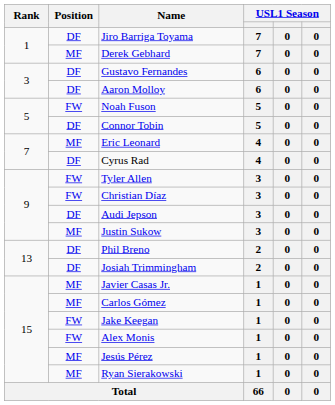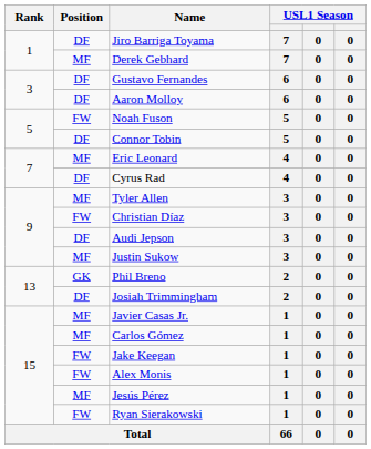 <table class="wikitable" style="text-align:center;">
 <tr>
 <th rowspan="2" style="width:56px;">Rank</th>
 <th rowspan="2" style="width:64px;">Position</th>
 <th rowspan="2" style="width:200px;">Name</th>
 <th colspan="3" style="width:84px;"><a href='#'>USL1 Season</a></th>
 </tr>
 <tr>
 <th style="width:34px;"></th>
 <th style="width:34px;"></th>
 <th style="width:34px;"></th>
 </tr>
 <tr>
 <td rowspan="2">1</td>
 <td><a href='#'>DF</a></td>
 <td align="left"> <a href='#'>Jiro Barriga Toyama</a></td>
 <th>7</th>
 <th>0</th>
 <th>0</th>
 </tr>
 <tr>
 <td><a href='#'>MF</a></td>
 <td align="left"> <a href='#'>Derek Gebhard</a></td>
 <th>7</th>
 <th>0</th>
 <th>0</th>
 </tr>
 <tr>
 <td rowspan="2">3</td>
 <td><a href='#'>DF</a></td>
 <td align="left"> <a href='#'>Gustavo Fernandes</a></td>
 <th>6</th>
 <th>0</th>
 <th>0</th>
 </tr>
 <tr>
 <td><a href='#'>DF</a></td>
 <td align="left"> <a href='#'>Aaron Molloy</a></td>
 <th>6</th>
 <th>0</th>
 <th>0</th>
 </tr>
 <tr>
 <td rowspan="2">5</td>
 <td><a href='#'>FW</a></td>
 <td align="left"> <a href='#'>Noah Fuson</a></td>
 <th>5</th>
 <th>0</th>
 <th>0</th>
 </tr>
 <tr>
 <td><a href='#'>DF</a></td>
 <td align="left"> <a href='#'>Connor Tobin</a></td>
 <th>5</th>
 <th>0</th>
 <th>0</th>
 </tr>
 <tr>
 <td rowspan="2">7</td>
 <td><a href='#'>MF</a></td>
 <td align="left"> <a href='#'>Eric Leonard</a></td>
 <th>4</th>
 <th>0</th>
 <th>0</th>
 </tr>
 <tr>
 <td><a href='#'>DF</a></td>
 <td align="left"> Cyrus Rad</td>
 <th>4</th>
 <th>0</th>
 <th>0</th>
 </tr>
 <tr>
 <td rowspan="4">9</td>
-<td><a href='#'>FW</a></td>
+<td><a href='#'>MF</a></td>
 <td align="left"> <a href='#'>Tyler Allen</a></td>
 <th>3</th>
 <th>0</th>
 <th>0</th>
 </tr>
 <tr>
 <td><a href='#'>FW</a></td>
 <td align="left"> <a href='#'>Christian Díaz</a></td>
 <th>3</th>
 <th>0</th>
 <th>0</th>
 </tr>
 <tr>
 <td><a href='#'>DF</a></td>
 <td align="left"> <a href='#'>Audi Jepson</a></td>
 <th>3</th>
 <th>0</th>
 <th>0</th>
 </tr>
 <tr>
 <td><a href='#'>MF</a></td>
 <td align="left"> <a href='#'>Justin Sukow</a></td>
 <th>3</th>
 <th>0</th>
 <th>0</th>
 </tr>
 <tr>
 <td rowspan="2">13</td>
-<td><a href='#'>DF</a></td>
+<td><a href='#'>GK</a></td>
 <td align="left"> <a href='#'>Phil Breno</a></td>
 <th>2</th>
 <th>0</th>
 <th>0</th>
 </tr>
 <tr>
 <td><a href='#'>DF</a></td>
 <td align="left"> <a href='#'>Josiah Trimmingham</a></td>
 <th>2</th>
 <th>0</th>
 <th>0</th>
 </tr>
 <tr>
 <td rowspan="6">15</td>
 <td><a href='#'>MF</a></td>
 <td align="left"> <a href='#'>Javier Casas Jr.</a></td>
 <th>1</th>
 <th>0</th>
 <th>0</th>
 </tr>
 <tr>
 <td><a href='#'>MF</a></td>
 <td align="left"> <a href='#'>Carlos Gómez</a></td>
 <th>1</th>
 <th>0</th>
 <th>0</th>
 </tr>
 <tr>
 <td><a href='#'>FW</a></td>
 <td align="left"> <a href='#'>Jake Keegan</a></td>
 <th>1</th>
 <th>0</th>
 <th>0</th>
 </tr>
 <tr>
 <td><a href='#'>FW</a></td>
 <td align="left"> <a href='#'>Alex Monis</a></td>
 <th>1</th>
 <th>0</th>
 <th>0</th>
 </tr>
 <tr>
 <td><a href='#'>MF</a></td>
 <td align="left"> <a href='#'>Jesús Pérez</a></td>
 <th>1</th>
 <th>0</th>
 <th>0</th>
 </tr>
 <tr>
-<td><a href='#'>MF</a></td>
+<td><a href='#'>FW</a></td>
 <td align="left"> <a href='#'>Ryan Sierakowski</a></td>
 <th>1</th>
 <th>0</th>
 <th>0</th>
 </tr>
 <tr>
 <th colspan="3">Total</th>
 <th>66</th>
 <th>0</th>
 <th>0</th>
 </tr>
 </table>
